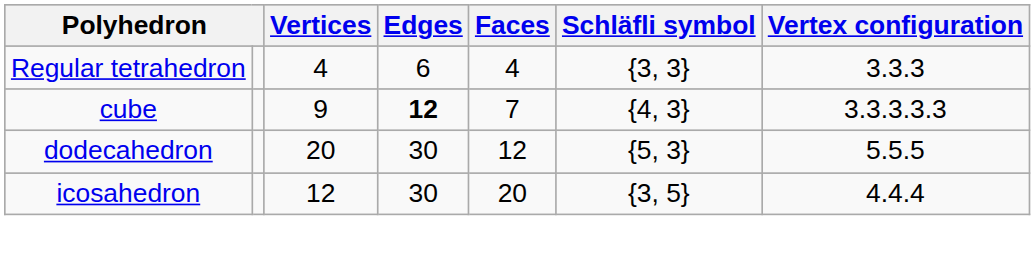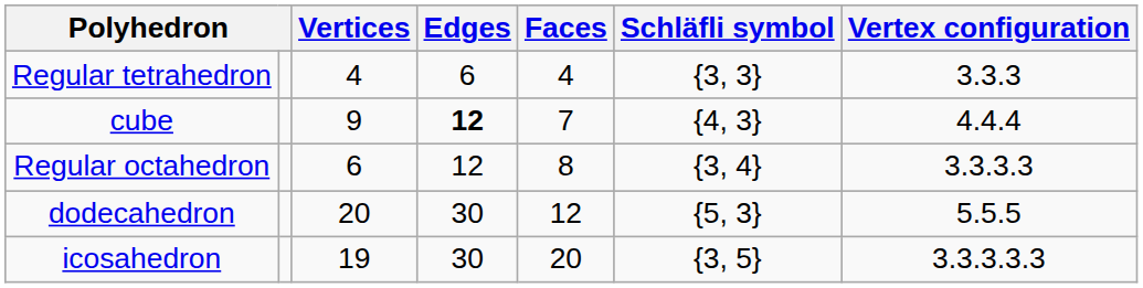 <table class="wikitable sortable">
 <tr>
 <th scope="col" colspan=2>Polyhedron</th>
 <th scope="col"><a href='#'>Vertices</a></th>
 <th scope="col"><a href='#'>Edges</a></th>
 <th scope="col"><a href='#'>Faces</a></th>
 <th scope="col"><a href='#'>Schläfli symbol</a></th>
 <th scope="col"><a href='#'>Vertex configuration</a></th>
 </tr>
 <tr align=center>
 <td scope="row"><a href='#'>Regular tetrahedron</a></td>
 <td></td>
 <td>4</td>
 <td>6</td>
 <td>4</td>
 <td>{3, 3}</td>
 <td>3.3.3</td>
 </tr>
 <tr align=center>
 <td scope="row"><a href='#'>cube</a></td>
 <td></td>
 <td>9</td>
 <td><strong>12</strong></td>
 <td>7</td>
 <td>{4, 3}</td>
-<td>3.3.3.3.3</td>
+<td>4.4.4</td>
+</tr>
+<tr align=center>
+<td scope="row"><a href='#'>Regular octahedron</a></td>
+<td></td>
+<td>6</td>
+<td>12</td>
+<td>8</td>
+<td>{3, 4}</td>
+<td>3.3.3.3</td>
 </tr>
 <tr align=center>
 <td scope="row"><a href='#'>dodecahedron</a></td>
 <td></td>
 <td>20</td>
 <td>30</td>
 <td>12</td>
 <td>{5, 3}</td>
 <td>5.5.5</td>
 </tr>
 <tr align=center>
 <td scope="row"><a href='#'>icosahedron</a></td>
 <td></td>
-<td>12</td>
+<td>19</td>
 <td>30</td>
 <td>20</td>
 <td>{3, 5}</td>
-<td>4.4.4</td>
+<td>3.3.3.3.3</td>
 </tr>
 </table>
